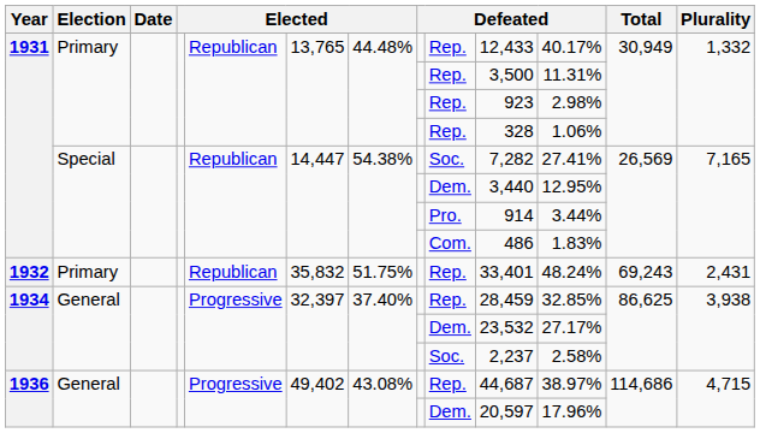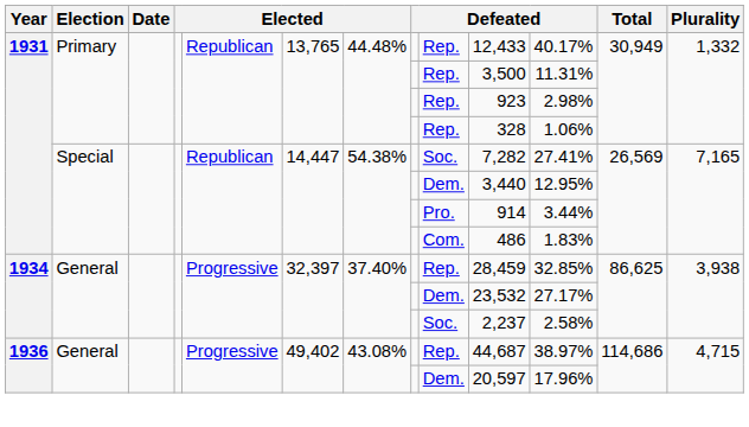 <table class="wikitable">
 <tr>
 <th>Year</th>
 <th>Election</th>
 <th>Date</th>
 <th colspan="4">Elected</th>
 <th colspan="4">Defeated</th>
 <th>Total</th>
 <th>Plurality</th>
 </tr>
 <tr>
 <th rowspan="8" valign="top"><a href='#'>1931</a><br></th>
 <td rowspan="4" valign="top">Primary</td>
 <td rowspan="4" valign="top"></td>
 <td rowspan="4" valign="top"></td>
 <td valign="top" rowspan="4" ><a href='#'>Republican</a></td>
 <td rowspan="4" align="right" valign="top">13,765</td>
 <td rowspan="4" align="right" valign="top">44.48%</td>
 <td valign="top"></td>
 <td valign="top" ><a href='#'>Rep.</a></td>
 <td align="right" valign="top">12,433</td>
 <td align="right" valign="top">40.17%</td>
 <td rowspan="4" align="right" valign="top">30,949</td>
 <td rowspan="4" align="right" valign="top">1,332</td>
 </tr>
 <tr>
 <td valign="top"></td>
 <td valign="top" ><a href='#'>Rep.</a></td>
 <td align="right" valign="top">3,500</td>
 <td align="right" valign="top">11.31%</td>
 </tr>
 <tr>
 <td valign="top"></td>
 <td valign="top" ><a href='#'>Rep.</a></td>
 <td align="right" valign="top">923</td>
 <td align="right" valign="top">2.98%</td>
 </tr>
 <tr>
 <td valign="top"></td>
 <td valign="top" ><a href='#'>Rep.</a></td>
 <td align="right" valign="top">328</td>
 <td align="right" valign="top">1.06%</td>
 </tr>
 <tr>
 <td rowspan="4" valign="top">Special</td>
 <td rowspan="4" valign="top"></td>
 <td valign="top" rowspan="4"></td>
 <td rowspan="4" valign="top" ><a href='#'>Republican</a></td>
 <td rowspan="4" align="right" valign="top">14,447</td>
 <td rowspan="4" align="right" valign="top">54.38%</td>
 <td></td>
 <td valign="top" ><a href='#'>Soc.</a></td>
 <td align="right" valign="top">7,282</td>
 <td align="right" valign="top">27.41%</td>
 <td rowspan="4" align="right" valign="top">26,569</td>
 <td rowspan="4" align="right" valign="top">7,165</td>
 </tr>
 <tr>
 <td valign="top"></td>
 <td valign="top" ><a href='#'>Dem.</a></td>
 <td align="right" valign="top">3,440</td>
 <td align="right" valign="top">12.95%</td>
 </tr>
 <tr>
 <td valign="top"></td>
 <td valign="top" ><a href='#'>Pro.</a></td>
 <td align="right" valign="top">914</td>
 <td align="right" valign="top">3.44%</td>
 </tr>
 <tr>
 <td valign="top"></td>
 <td valign="top" ><a href='#'>Com.</a></td>
 <td align="right" valign="top">486</td>
 <td align="right" valign="top">1.83%</td>
 </tr>
 <tr>
-<th valign="top"><a href='#'>1932</a></th>
-<td valign="top">Primary</td>
-<td valign="top"></td>
-<td valign="top"></td>
-<td valign="top" ><a href='#'>Republican</a></td>
-<td align="right" valign="top">35,832</td>
-<td align="right" valign="top">51.75%</td>
-<td valign="top"></td>
-<td valign="top" ><a href='#'>Rep.</a></td>
-<td align="right" valign="top">33,401</td>
-<td align="right" valign="top">48.24%</td>
-<td align="right" valign="top">69,243</td>
-<td align="right" valign="top">2,431</td>
-</tr>
-<tr>
 <th rowspan="3" valign="top"><a href='#'>1934</a></th>
 <td rowspan="3" valign="top">General</td>
 <td rowspan="3" valign="top"></td>
 <td rowspan="3" valign="top"></td>
 <td rowspan="3" valign="top" ><a href='#'>Progressive</a></td>
 <td rowspan="3" align="right" valign="top">32,397</td>
 <td rowspan="3" align="right" valign="top">37.40%</td>
 <td valign="top"></td>
 <td valign="top" ><a href='#'>Rep.</a></td>
 <td align="right" valign="top">28,459</td>
 <td align="right" valign="top">32.85%</td>
 <td rowspan="3" align="right" valign="top">86,625</td>
 <td rowspan="3" align="right" valign="top">3,938</td>
 </tr>
 <tr>
 <td valign="top"></td>
 <td valign="top" ><a href='#'>Dem.</a></td>
 <td align="right" valign="top">23,532</td>
 <td align="right" valign="top">27.17%</td>
 </tr>
 <tr>
 <td valign="top"></td>
 <td valign="top" ><a href='#'>Soc.</a></td>
 <td align="right" valign="top">2,237</td>
 <td align="right" valign="top">2.58%</td>
 </tr>
 <tr>
 <th rowspan="2" valign="top"><a href='#'>1936</a></th>
 <td rowspan="2" valign="top">General</td>
 <td rowspan="2" valign="top"></td>
 <td rowspan="2" valign="top"></td>
 <td rowspan="2" valign="top" ><a href='#'>Progressive</a></td>
 <td rowspan="2" align="right" valign="top">49,402</td>
 <td rowspan="2" align="right" valign="top">43.08%</td>
 <td></td>
 <td valign="top" ><a href='#'>Rep.</a></td>
 <td align="right" valign="top">44,687</td>
 <td align="right" valign="top">38.97%</td>
 <td rowspan="2" align="right" valign="top">114,686</td>
 <td rowspan="2" align="right" valign="top">4,715</td>
 </tr>
 <tr>
 <td valign="top"></td>
 <td valign="top" ><a href='#'>Dem.</a></td>
 <td align="right" valign="top">20,597</td>
 <td align="right" valign="top">17.96%</td>
 </tr>
 </table>
